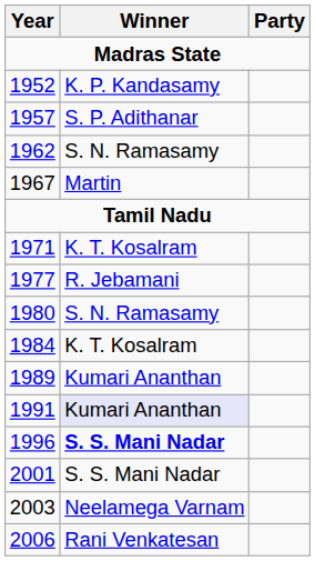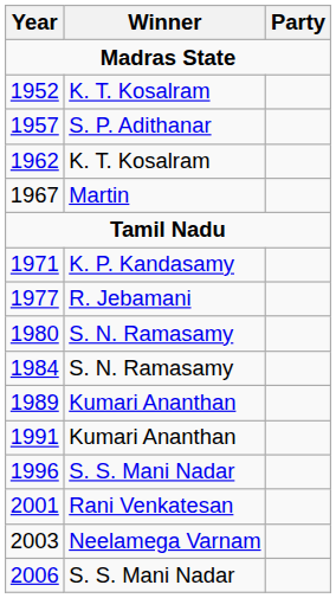 <table class="wikitable sortable">
 <tr>
 <th>Year</th>
 <th>Winner</th>
 <th colspan="2">Party</th>
 </tr>
 <tr>
 <td style="text-align: center;" colspan="4"><strong>Madras State</strong></td>
 </tr>
 <tr>
 <td><a href='#'>1952</a></td>
-<td><a href='#'>K. P. Kandasamy</a></td>
+<td><a href='#'>K. T. Kosalram</a></td>
 <td></td>
 </tr>
 <tr>
 <td><a href='#'>1957</a></td>
 <td><a href='#'>S. P. Adithanar</a></td>
 <td></td>
 </tr>
 <tr>
 <td><a href='#'>1962</a></td>
-<td>S. N. Ramasamy</td>
+<td>K. T. Kosalram</td>
 <td></td>
 </tr>
 <tr>
 <td>1967</td>
 <td><a href='#'>Martin</a></td>
 <td></td>
 </tr>
 <tr>
 <td style="text-align: center;" colspan="4"><strong>Tamil Nadu</strong></td>
 </tr>
 <tr>
 <td><a href='#'>1971</a></td>
-<td><a href='#'>K. T. Kosalram</a></td>
+<td><a href='#'>K. P. Kandasamy</a></td>
 <td></td>
 </tr>
 <tr>
 <td><a href='#'>1977</a></td>
 <td><a href='#'>R. Jebamani</a></td>
 <td></td>
 </tr>
 <tr>
 <td><a href='#'>1980</a></td>
 <td><a href='#'>S. N. Ramasamy</a></td>
 <td></td>
 </tr>
 <tr>
 <td><a href='#'>1984</a></td>
-<td>K. T. Kosalram</td>
+<td>S. N. Ramasamy</td>
 <td></td>
 </tr>
 <tr>
 <td><a href='#'>1989</a></td>
 <td><a href='#'>Kumari Ananthan</a></td>
 <td></td>
 </tr>
 <tr>
 <td><a href='#'>1991</a></td>
-<td style="background: lavender;">Kumari Ananthan</td>
+<td>Kumari Ananthan</td>
 <td></td>
 </tr>
 <tr>
 <td><a href='#'>1996</a></td>
-<td><strong><a href='#'>S. S. Mani Nadar</a></strong></td>
+<td><a href='#'>S. S. Mani Nadar</a></td>
 <td></td>
 </tr>
 <tr>
 <td><a href='#'>2001</a></td>
-<td>S. S. Mani Nadar</td>
+<td><a href='#'>Rani Venkatesan</a></td>
 <td></td>
 </tr>
 <tr>
 <td>2003</td>
 <td><a href='#'>Neelamega Varnam</a></td>
 <td></td>
 </tr>
 <tr>
 <td><a href='#'>2006</a></td>
-<td><a href='#'>Rani Venkatesan</a></td>
+<td>S. S. Mani Nadar</td>
 <td></td>
 </tr>
 </table>
